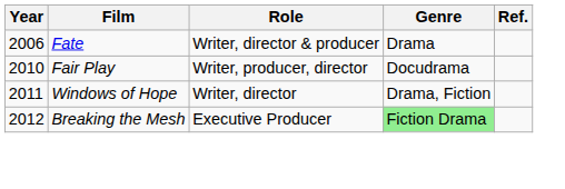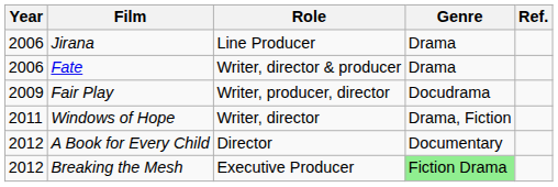 <table class="wikitable">
 <tr>
 <th>Year</th>
 <th>Film</th>
 <th>Role</th>
 <th>Genre</th>
 <th>Ref.</th>
 </tr>
 <tr>
 <td>2006</td>
+<td><em>Jirana</em></td>
+<td>Line Producer</td>
+<td>Drama</td>
+<td></td>
+</tr>
+<tr>
+<td>2006</td>
 <td><em><a href='#'>Fate</a></em></td>
 <td>Writer, director & producer</td>
 <td>Drama</td>
 <td></td>
 </tr>
 <tr>
-<td>2010</td>
+<td>2009</td>
 <td><em>Fair Play</em></td>
 <td>Writer, producer, director</td>
 <td>Docudrama</td>
 <td></td>
 </tr>
 <tr>
 <td>2011</td>
 <td><em>Windows of Hope</em></td>
 <td>Writer, director</td>
 <td>Drama, Fiction</td>
 <td></td>
 </tr>
 <tr>
 <td>2012</td>
+<td><em>A Book for Every Child</em></td>
+<td>Director</td>
+<td>Documentary</td>
+<td></td>
+</tr>
+<tr>
+<td>2012</td>
 <td><em>Breaking the Mesh</em></td>
 <td>Executive Producer</td>
 <td style="background: lightgreen;">Fiction Drama</td>
 <td></td>
 </tr>
 </table>
